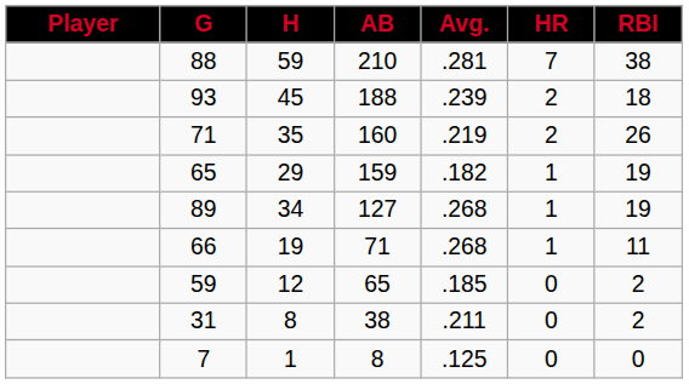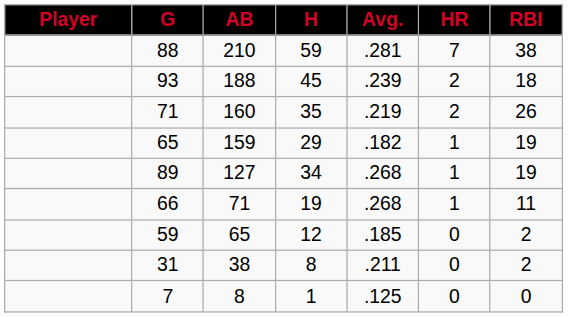 <table class="wikitable sortable">
 <tr>
 <th style="background:black;color:#d40026;" width="16%">Player</th>
 <th style="background:black;color:#d40026;" width="9%">G</th>
+<th style="background:black;color:#d40026;" width="9%">AB</th>
 <th style="background:black;color:#d40026;" width="9%">H</th>
-<th style="background:black;color:#d40026;" width="9%">AB</th>
 <th style="background:black;color:#d40026;" width="9%">Avg.</th>
 <th style="background:black;color:#d40026;" width="9%">HR</th>
 <th style="background:black;color:#d40026;" width="9%">RBI</th>
 </tr>
 <tr align="center">
 <td></td>
 <td>88</td>
+<td>210</td>
 <td>59</td>
-<td>210</td>
 <td>.281</td>
 <td>7</td>
 <td>38</td>
 </tr>
 <tr align="center">
 <td></td>
 <td>93</td>
+<td>188</td>
 <td>45</td>
-<td>188</td>
 <td>.239</td>
 <td>2</td>
 <td>18</td>
 </tr>
 <tr align="center">
 <td></td>
 <td>71</td>
+<td>160</td>
 <td>35</td>
-<td>160</td>
 <td>.219</td>
 <td>2</td>
 <td>26</td>
 </tr>
 <tr align="center">
 <td></td>
 <td>65</td>
+<td>159</td>
 <td>29</td>
-<td>159</td>
 <td>.182</td>
 <td>1</td>
 <td>19</td>
 </tr>
 <tr align="center">
 <td></td>
 <td>89</td>
+<td>127</td>
 <td>34</td>
-<td>127</td>
 <td>.268</td>
 <td>1</td>
 <td>19</td>
 </tr>
 <tr align="center">
 <td></td>
 <td>66</td>
+<td>71</td>
 <td>19</td>
-<td>71</td>
 <td>.268</td>
 <td>1</td>
 <td>11</td>
 </tr>
 <tr align="center">
 <td></td>
 <td>59</td>
+<td>65</td>
 <td>12</td>
-<td>65</td>
 <td>.185</td>
 <td>0</td>
 <td>2</td>
 </tr>
 <tr align="center">
 <td></td>
 <td>31</td>
+<td>38</td>
 <td>8</td>
-<td>38</td>
 <td>.211</td>
 <td>0</td>
 <td>2</td>
 </tr>
 <tr align="center">
 <td></td>
 <td>7</td>
+<td>8</td>
 <td>1</td>
-<td>8</td>
 <td>.125</td>
 <td>0</td>
 <td>0</td>
 </tr>
 </table>
